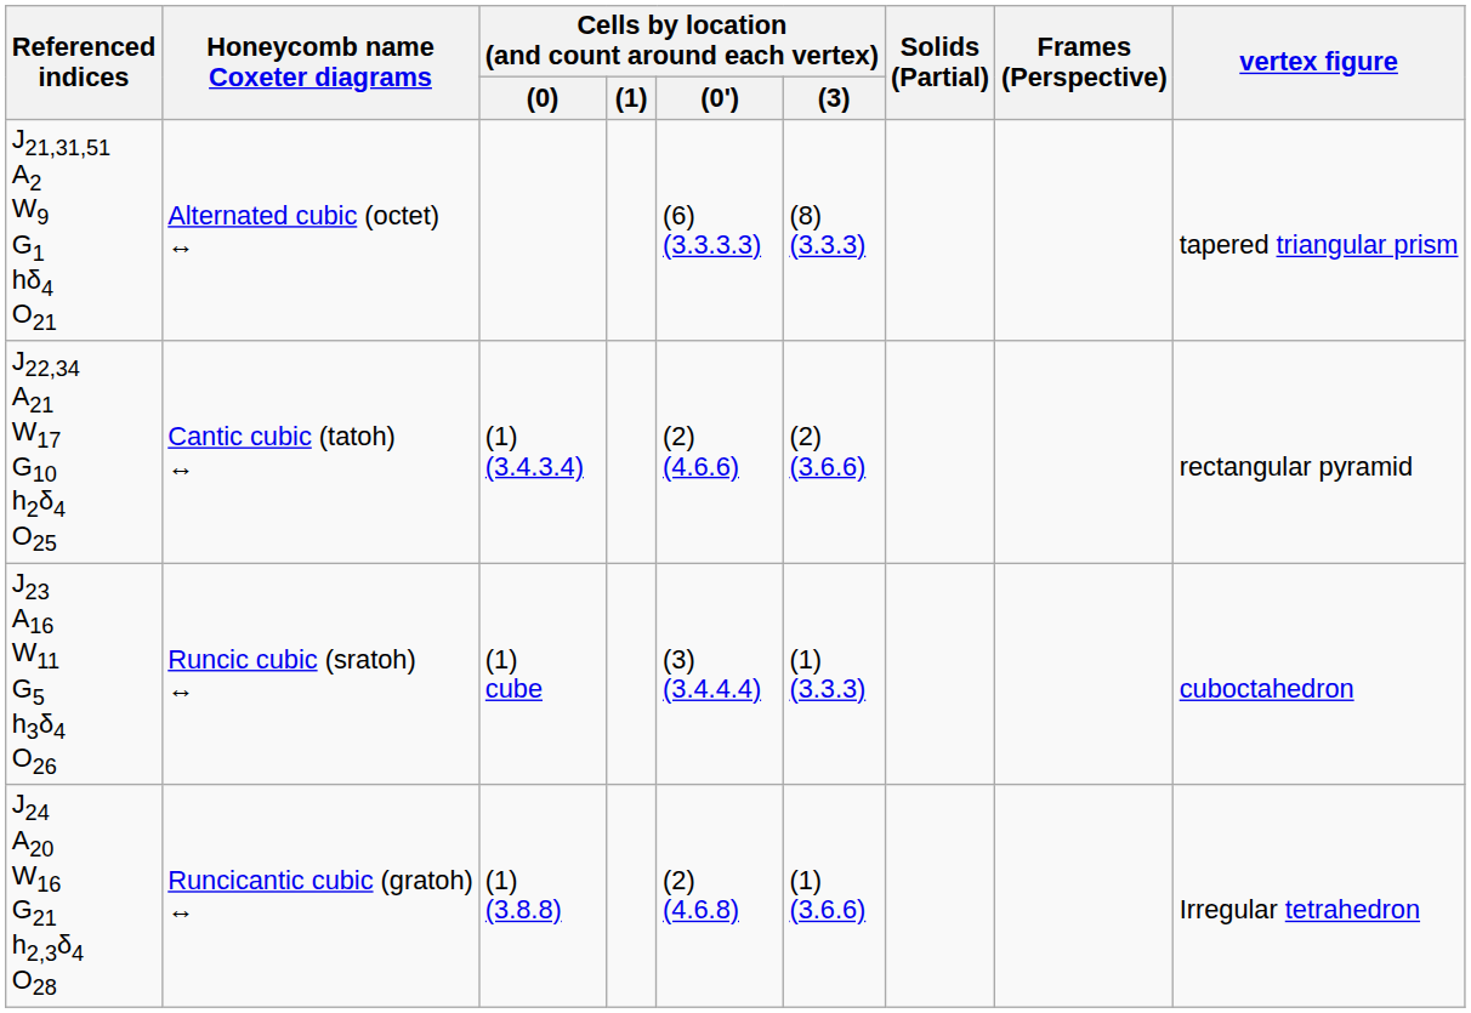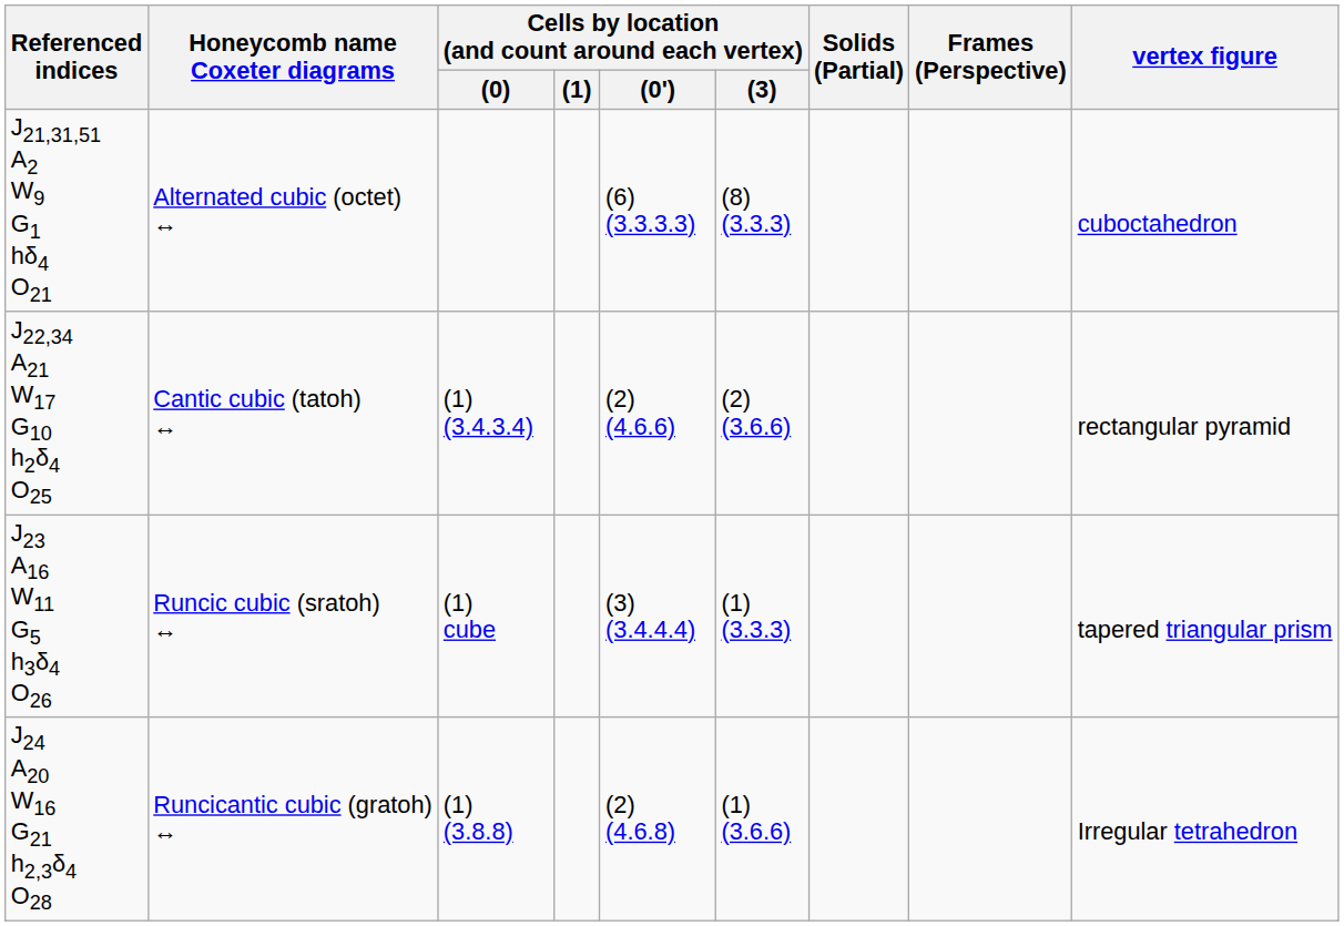 <table class="wikitable">
 <tr>
 <th rowspan=2>Referenced<br>indices</th>
 <th rowspan=2>Honeycomb name<br><a href='#'>Coxeter diagrams</a></th>
 <th colspan=4>Cells by location<br>(and count around each vertex)</th>
 <th rowspan=2>Solids<br>(Partial)</th>
 <th rowspan=2>Frames<br>(Perspective)</th>
 <th rowspan=2><a href='#'>vertex figure</a></th>
 </tr>
 <tr>
 <th>(0)<br></th>
 <th>(1)<br></th>
 <th>(0')<br></th>
 <th>(3)<br></th>
 </tr>
 <tr>
 <td>J<sub>21,31,51</sub><br>A<sub>2</sub><br>W<sub>9</sub><br>G<sub>1</sub><br>hδ<sub>4</sub><br>O<sub>21</sub></td>
 <td><a href='#'>Alternated cubic</a> (octet)<br> ↔ </td>
 <td> </td>
 <td> </td>
 <td> (6)<br><a href='#'>(3.3.3.3)</a></td>
 <td>(8)<br><a href='#'>(3.3.3)</a></td>
 <td></td>
 <td></td>
-<td><br>tapered <a href='#'>triangular prism</a></td>
+<td><br><a href='#'>cuboctahedron</a></td>
 </tr>
 <tr>
 <td>J<sub>22,34</sub><br>A<sub>21</sub><br>W<sub>17</sub><br>G<sub>10</sub><br>h<sub>2</sub>δ<sub>4</sub><br>O<sub>25</sub></td>
 <td><a href='#'>Cantic cubic</a> (tatoh)<br> ↔ </td>
 <td> (1)<br><a href='#'>(3.4.3.4)</a></td>
 <td> </td>
 <td> (2)<br><a href='#'>(4.6.6)</a></td>
 <td> (2)<br><a href='#'>(3.6.6)</a></td>
 <td></td>
 <td></td>
 <td><br>rectangular pyramid</td>
 </tr>
 <tr>
 <td>J<sub>23</sub><br>A<sub>16</sub><br>W<sub>11</sub><br>G<sub>5</sub><br>h<sub>3</sub>δ<sub>4</sub><br>O<sub>26</sub></td>
 <td><a href='#'>Runcic cubic</a> (sratoh)<br> ↔ </td>
 <td> (1)<br><a href='#'>cube</a></td>
 <td> </td>
 <td> (3)<br><a href='#'>(3.4.4.4)</a></td>
 <td> (1)<br><a href='#'>(3.3.3)</a></td>
 <td></td>
 <td></td>
-<td><br><a href='#'>cuboctahedron</a></td>
+<td><br>tapered <a href='#'>triangular prism</a></td>
 </tr>
 <tr>
 <td>J<sub>24</sub><br>A<sub>20</sub><br>W<sub>16</sub><br>G<sub>21</sub><br>h<sub>2,3</sub>δ<sub>4</sub><br>O<sub>28</sub></td>
 <td><a href='#'>Runcicantic cubic</a> (gratoh)<br> ↔ </td>
 <td> (1)<br><a href='#'>(3.8.8)</a></td>
 <td> </td>
 <td>(2)<br><a href='#'>(4.6.8)</a></td>
 <td> (1)<br><a href='#'>(3.6.6)</a></td>
 <td></td>
 <td></td>
 <td><br>Irregular <a href='#'>tetrahedron</a></td>
 </tr>
 </table>
